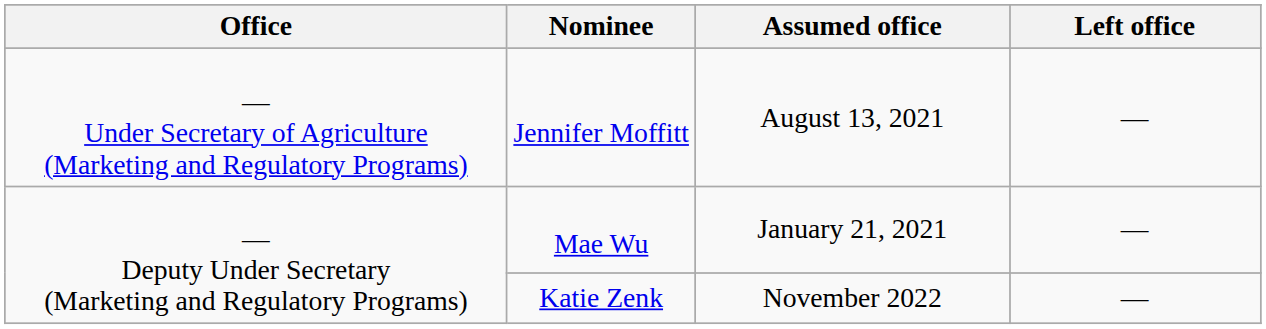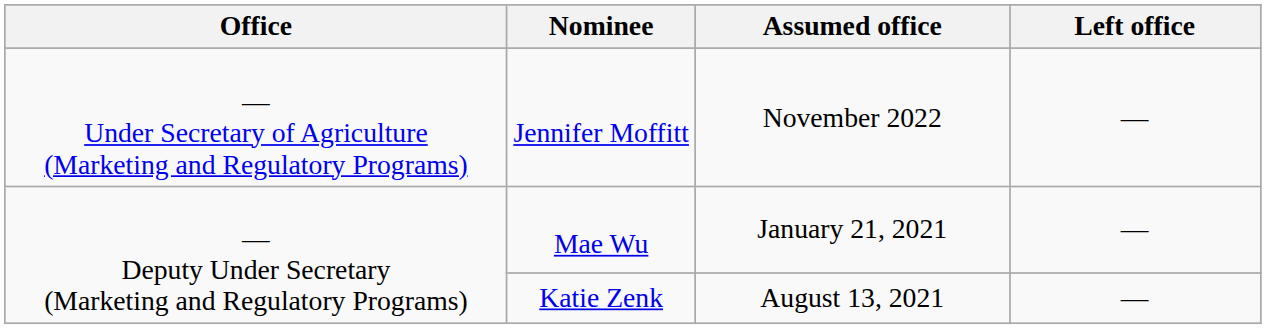 <table class="wikitable sortable" style="text-align:center">
 <tr>
 <th style="width:40%;">Office</th>
 <th style="width:15%;">Nominee</th>
 <th style="width:25%;" data-sort-type="date">Assumed office</th>
 <th style="width:20%;" data-sort-type="date">Left office</th>
 </tr>
 <tr>
 <td><br>—<br><a href='#'>Under Secretary of Agriculture<br>(Marketing and Regulatory Programs)</a></td>
 <td><br><a href='#'>Jennifer Moffitt</a></td>
-<td>August 13, 2021<br></td>
+<td>November 2022</td>
 <td>—</td>
 </tr>
 <tr>
 <td rowspan=2><br>—<br>Deputy Under Secretary<br>(Marketing and Regulatory Programs)</td>
 <td><br><a href='#'>Mae Wu</a></td>
 <td>January 21, 2021</td>
 <td>—</td>
 </tr>
 <tr>
 <td><a href='#'>Katie Zenk</a></td>
-<td>November 2022</td>
+<td>August 13, 2021<br></td>
 <td>—</td>
 </tr>
 </table>
